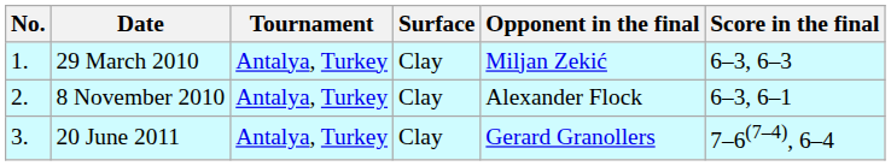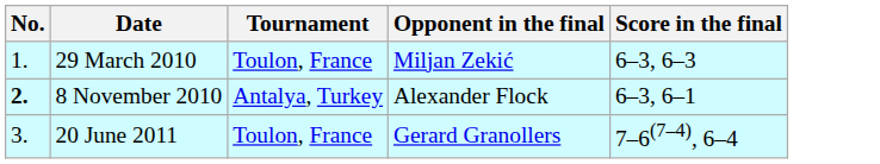 <table class="sortable wikitable">
 <tr>
 <th>No.</th>
 <th>Date</th>
 <th>Tournament</th>
-<th>Surface</th>
 <th>Opponent in the final</th>
 <th>Score in the final</th>
 </tr>
 <tr bgcolor="CFFCFF">
 <td>1.</td>
 <td>29 March 2010</td>
-<td><a href='#'>Antalya</a>, <a href='#'>Turkey</a></td>
-<td>Clay</td>
+<td><a href='#'>Toulon</a>, <a href='#'>France</a></td>
 <td> <a href='#'>Miljan Zekić</a></td>
 <td>6–3, 6–3</td>
 </tr>
 <tr bgcolor="CFFCFF">
-<td>2.</td>
+<td><strong>2.</strong></td>
 <td>8 November 2010</td>
 <td><a href='#'>Antalya</a>, <a href='#'>Turkey</a></td>
-<td>Clay</td>
 <td> Alexander Flock</td>
 <td>6–3, 6–1</td>
 </tr>
 <tr bgcolor="CFFCFF">
 <td>3.</td>
 <td>20 June 2011</td>
-<td><a href='#'>Antalya</a>, <a href='#'>Turkey</a></td>
-<td>Clay</td>
+<td><a href='#'>Toulon</a>, <a href='#'>France</a></td>
 <td> <a href='#'>Gerard Granollers</a></td>
 <td>7–6<sup>(7–4)</sup>, 6–4</td>
 </tr>
 </table>
